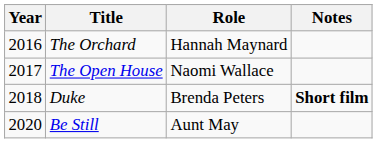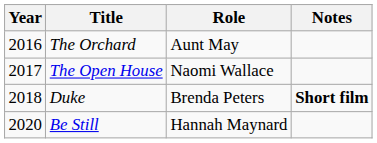 <table class="wikitable sortable">
 <tr>
 <th>Year</th>
 <th>Title</th>
 <th>Role</th>
 <th>Notes</th>
 </tr>
 <tr>
 <td>2016</td>
 <td data-sort-value="Orchard, The"><em>The Orchard</em></td>
-<td>Hannah Maynard</td>
+<td>Aunt May</td>
 <td></td>
 </tr>
 <tr>
 <td>2017</td>
 <td data-sort-value="Open House, The"><em><a href='#'>The Open House</a></em></td>
 <td>Naomi Wallace</td>
 <td></td>
 </tr>
 <tr>
 <td>2018</td>
 <td><em>Duke</em></td>
 <td>Brenda Peters</td>
 <td><strong>Short film</strong></td>
 </tr>
 <tr>
 <td>2020</td>
 <td><a href='#'><em>Be Still</em></a></td>
-<td>Aunt May</td>
+<td>Hannah Maynard</td>
 <td></td>
 </tr>
 </table>
